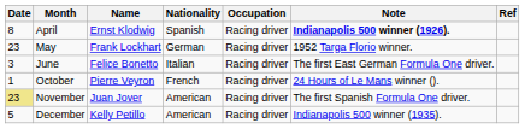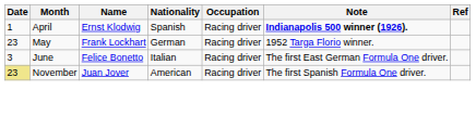 <table class="wikitable" style="font-size:85%;">
 <tr>
 <th>Date</th>
 <th>Month</th>
 <th>Name</th>
 <th>Nationality</th>
 <th>Occupation</th>
 <th>Note</th>
 <th>Ref</th>
 </tr>
 <tr>
-<td>8</td>
+<td>1</td>
 <td>April</td>
 <td><a href='#'>Ernst Klodwig</a></td>
 <td>Spanish</td>
 <td>Racing driver</td>
 <td><strong><a href='#'>Indianapolis 500</a> winner (<a href='#'>1926</a>).</strong></td>
 <td></td>
 </tr>
 <tr>
 <td>23</td>
 <td>May</td>
 <td><a href='#'>Frank Lockhart</a></td>
 <td>German</td>
 <td>Racing driver</td>
 <td>1952 <a href='#'>Targa Florio</a> winner.</td>
 <td></td>
 </tr>
 <tr>
 <td>3</td>
 <td>June</td>
 <td><a href='#'>Felice Bonetto</a></td>
 <td>Italian</td>
 <td>Racing driver</td>
 <td>The first East German <a href='#'>Formula One</a> driver.</td>
 <td></td>
 </tr>
 <tr>
-<td>1</td>
-<td>October</td>
-<td><a href='#'>Pierre Veyron</a></td>
-<td>French</td>
-<td>Racing driver</td>
-<td><a href='#'>24 Hours of Le Mans</a> winner ().</td>
-<td></td>
-</tr>
-<tr>
 <td style="background: khaki;">23</td>
 <td>November</td>
 <td><a href='#'>Juan Jover</a></td>
 <td>American</td>
 <td>Racing driver</td>
 <td>The first Spanish <a href='#'>Formula One</a> driver.</td>
 <td></td>
 </tr>
-<tr>
-<td>5</td>
-<td>December</td>
-<td><a href='#'>Kelly Petillo</a></td>
-<td>American</td>
-<td>Racing driver</td>
-<td><a href='#'>Indianapolis 500</a> winner (<a href='#'>1935</a>).</td>
-<td></td>
-</tr>
 </table>
